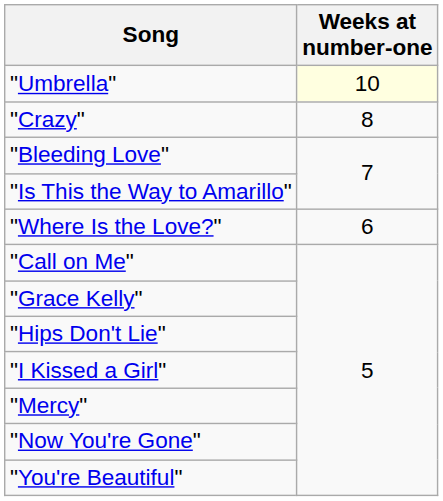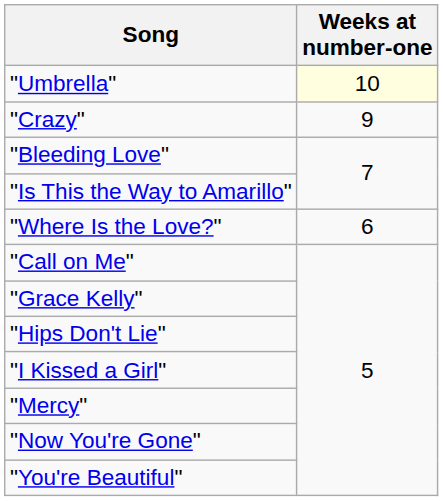 <table class="wikitable sortable" style="text-align: center;">
 <tr>
 <th>Song</th>
 <th>Weeks at<br>number-one</th>
 </tr>
 <tr>
 <td align=left>"<a href='#'>Umbrella</a>"</td>
 <td style="background: lightyellow;">10</td>
 </tr>
 <tr>
 <td align=left>"<a href='#'>Crazy</a>"</td>
-<td>8</td>
+<td>9</td>
 </tr>
 <tr>
 <td align=left>"<a href='#'>Bleeding Love</a>"</td>
 <td rowspan="2">7</td>
 </tr>
 <tr>
 <td align=left>"<a href='#'>Is This the Way to Amarillo</a>"</td>
 </tr>
 <tr>
 <td align=left>"<a href='#'>Where Is the Love?</a>"</td>
 <td>6</td>
 </tr>
 <tr>
 <td align=left>"<a href='#'>Call on Me</a>"</td>
 <td rowspan="7">5</td>
 </tr>
 <tr>
 <td align=left>"<a href='#'>Grace Kelly</a>"</td>
 </tr>
 <tr>
 <td align=left>"<a href='#'>Hips Don't Lie</a>"</td>
 </tr>
 <tr>
 <td align=left>"<a href='#'>I Kissed a Girl</a>"</td>
 </tr>
 <tr>
 <td align=left>"<a href='#'>Mercy</a>"</td>
 </tr>
 <tr>
 <td align=left>"<a href='#'>Now You're Gone</a>"</td>
 </tr>
 <tr>
 <td align=left>"<a href='#'>You're Beautiful</a>"</td>
 </tr>
 </table>
